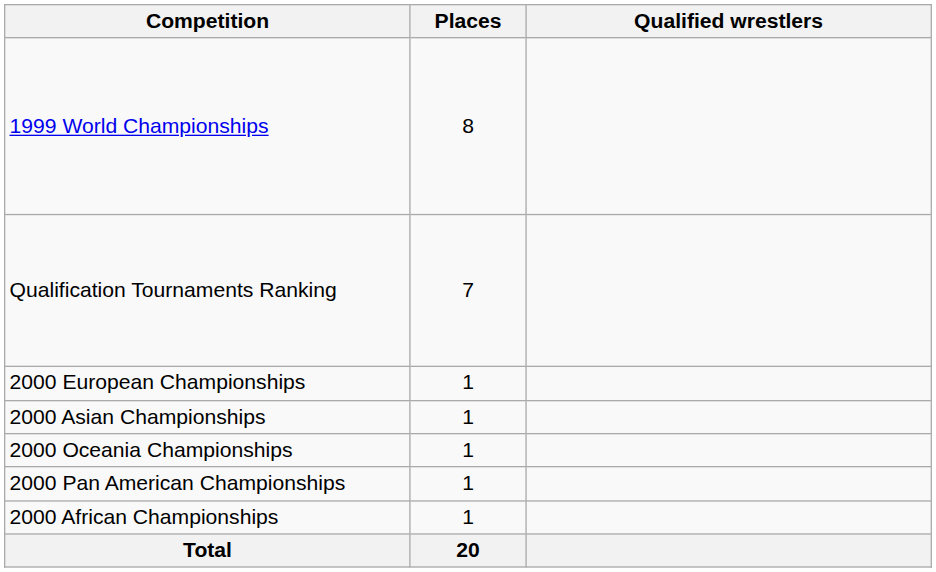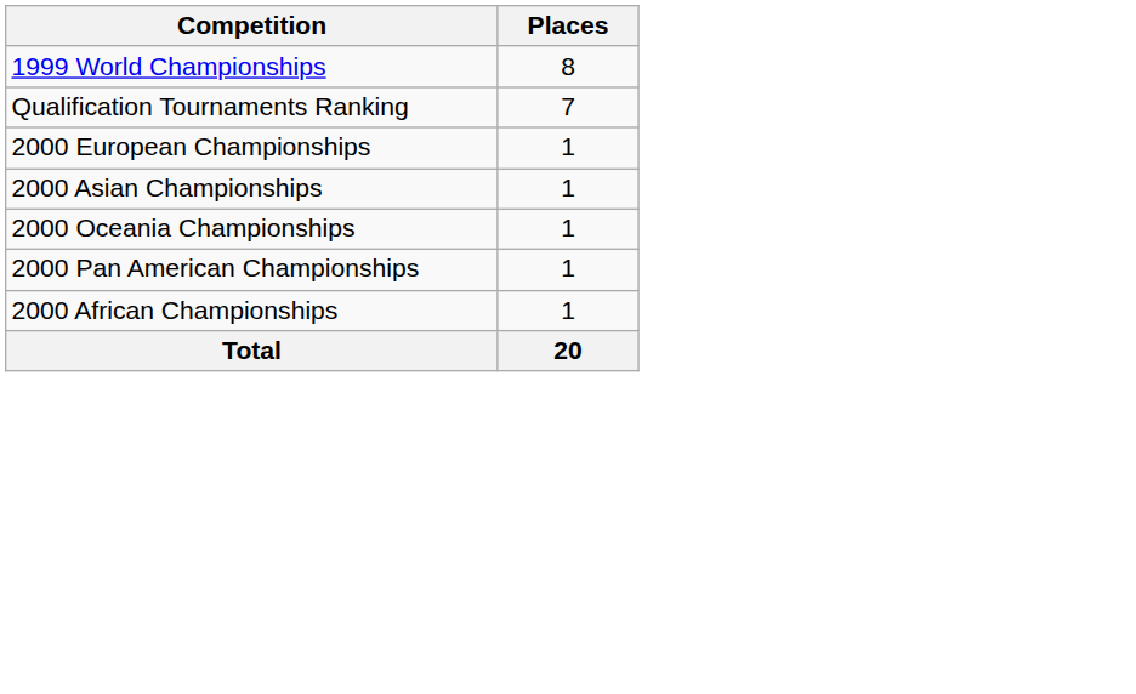 <table class = "wikitable">
 <tr>
 <th width=300>Competition</th>
 <th width=80>Places</th>
-<th width=300>Qualified wrestlers</th>
 </tr>
 <tr>
 <td><a href='#'>1999 World Championships</a></td>
 <td align="center">8</td>
-<td><br><br><br><br><br><br><br></td>
 </tr>
 <tr>
 <td>Qualification Tournaments Ranking</td>
 <td align="center">7</td>
-<td><br><br><br><br><br><br></td>
 </tr>
 <tr>
 <td>2000 European Championships</td>
 <td align="center">1</td>
-<td></td>
 </tr>
 <tr>
 <td>2000 Asian Championships</td>
 <td align="center">1</td>
-<td></td>
 </tr>
 <tr>
 <td>2000 Oceania Championships</td>
 <td align="center">1</td>
-<td></td>
 </tr>
 <tr>
 <td>2000 Pan American Championships</td>
 <td align="center">1</td>
-<td></td>
 </tr>
 <tr>
 <td>2000 African Championships</td>
 <td align="center">1</td>
-<td><s></s></td>
 </tr>
 <tr>
 <th>Total</th>
 <th>20</th>
-<th></th>
 </tr>
 </table>
